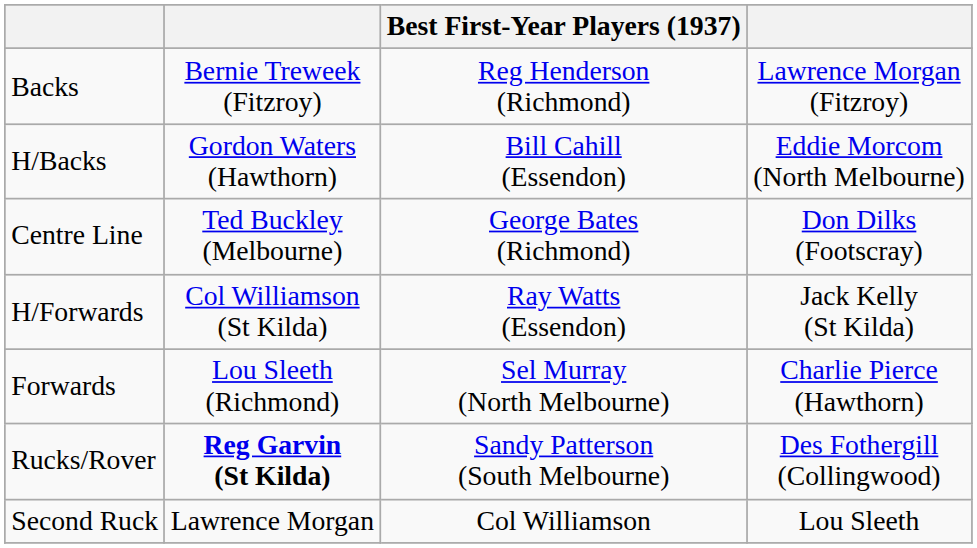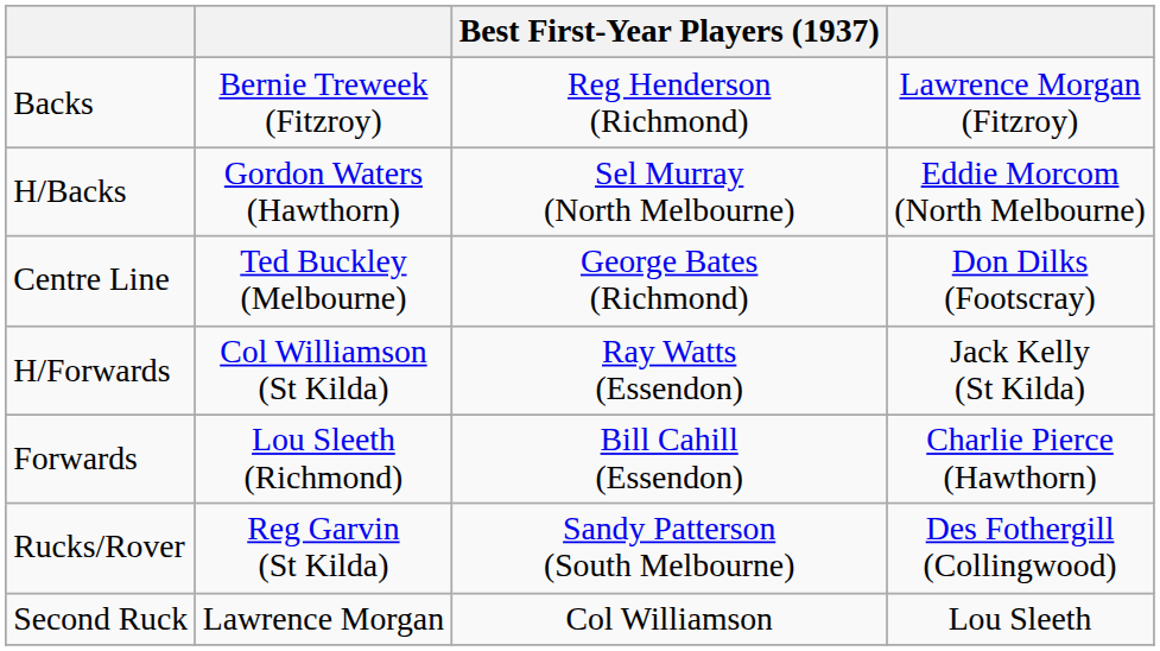 <table class="wikitable">
 <tr>
 <th></th>
 <th></th>
 <th>Best First-Year Players (1937)</th>
 <th></th>
 </tr>
 <tr>
 <td>Backs</td>
 <td align=center><a href='#'>Bernie Treweek</a><br>(Fitzroy)</td>
 <td align=center><a href='#'>Reg Henderson</a><br>(Richmond)</td>
 <td align=center><a href='#'>Lawrence Morgan</a><br>(Fitzroy)</td>
 </tr>
 <tr>
 <td>H/Backs</td>
 <td align=center><a href='#'>Gordon Waters</a><br>(Hawthorn)</td>
-<td align=center><a href='#'>Bill Cahill</a><br>(Essendon)</td>
+<td align=center><a href='#'>Sel Murray</a><br>(North Melbourne)</td>
 <td align=center><a href='#'>Eddie Morcom</a><br>(North Melbourne)</td>
 </tr>
 <tr>
 <td>Centre Line</td>
 <td align=center><a href='#'>Ted Buckley</a><br>(Melbourne)</td>
 <td align=center><a href='#'>George Bates</a><br>(Richmond)</td>
 <td align=center><a href='#'>Don Dilks</a><br>(Footscray)</td>
 </tr>
 <tr>
 <td>H/Forwards</td>
 <td align=center><a href='#'>Col Williamson</a><br>(St Kilda)</td>
 <td align=center><a href='#'>Ray Watts</a><br>(Essendon)</td>
 <td align=center>Jack Kelly<br>(St Kilda)</td>
 </tr>
 <tr>
 <td>Forwards</td>
 <td align=center><a href='#'>Lou Sleeth</a><br>(Richmond)</td>
-<td align=center><a href='#'>Sel Murray</a><br>(North Melbourne)</td>
+<td align=center><a href='#'>Bill Cahill</a><br>(Essendon)</td>
 <td align=center><a href='#'>Charlie Pierce</a><br>(Hawthorn)</td>
 </tr>
 <tr>
 <td>Rucks/Rover</td>
-<td align=center><strong><a href='#'>Reg Garvin</a><br>(St Kilda)</strong></td>
+<td align=center><a href='#'>Reg Garvin</a><br>(St Kilda)</td>
 <td align=center><a href='#'>Sandy Patterson</a><br>(South Melbourne)</td>
 <td align=center><a href='#'>Des Fothergill</a><br>(Collingwood)</td>
 </tr>
 <tr>
 <td>Second Ruck</td>
 <td align=center>Lawrence Morgan</td>
 <td align=center>Col Williamson</td>
 <td align=center>Lou Sleeth</td>
 </tr>
 </table>
